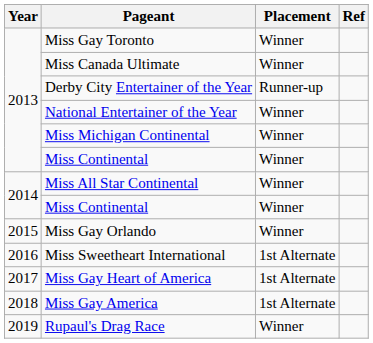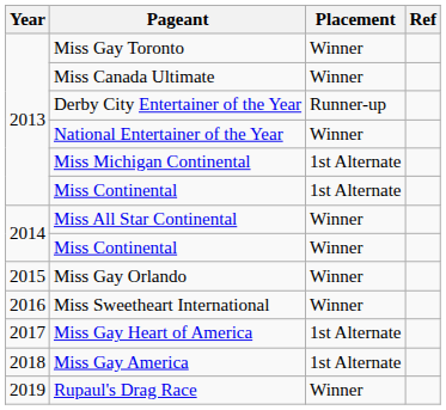 <table class="wikitable">
 <tr>
 <th>Year</th>
 <th>Pageant</th>
 <th>Placement</th>
 <th>Ref</th>
 </tr>
 <tr>
 <td rowspan="6">2013</td>
 <td>Miss Gay Toronto</td>
 <td>Winner</td>
 <td></td>
 </tr>
 <tr>
 <td>Miss Canada Ultimate</td>
 <td>Winner</td>
 <td></td>
 </tr>
 <tr>
 <td>Derby City <a href='#'>Entertainer of the Year</a></td>
 <td>Runner-up</td>
 <td></td>
 </tr>
 <tr>
 <td><a href='#'>National Entertainer of the Year</a></td>
 <td>Winner</td>
 <td></td>
 </tr>
 <tr>
 <td><a href='#'>Miss Michigan Continental</a></td>
-<td>Winner</td>
+<td>1st Alternate</td>
 <td></td>
 </tr>
 <tr>
 <td><a href='#'>Miss Continental</a></td>
-<td>Winner</td>
+<td>1st Alternate</td>
 <td></td>
 </tr>
 <tr>
 <td rowspan=2>2014</td>
 <td><a href='#'>Miss All Star Continental</a></td>
 <td>Winner</td>
 <td></td>
 </tr>
 <tr>
 <td><a href='#'>Miss Continental</a></td>
 <td>Winner</td>
 <td></td>
 </tr>
 <tr>
 <td>2015</td>
 <td>Miss Gay Orlando</td>
 <td>Winner</td>
 <td></td>
 </tr>
 <tr>
 <td>2016</td>
 <td>Miss Sweetheart International</td>
-<td>1st Alternate</td>
+<td>Winner</td>
 <td></td>
 </tr>
 <tr>
 <td>2017</td>
 <td><a href='#'>Miss Gay Heart of America</a></td>
 <td>1st Alternate</td>
 <td></td>
 </tr>
 <tr>
 <td>2018</td>
 <td><a href='#'>Miss Gay America</a></td>
 <td>1st Alternate</td>
 <td></td>
 </tr>
 <tr>
 <td>2019</td>
 <td><a href='#'>Rupaul's Drag Race</a></td>
 <td>Winner</td>
 </tr>
 </table>
